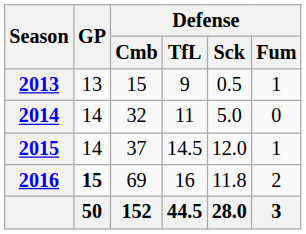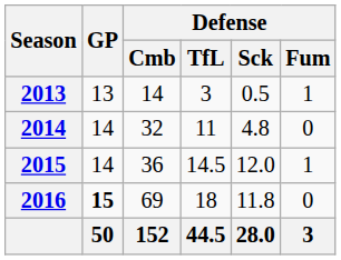 <table class="wikitable" style="text-align:center;">
 <tr>
 <th rowspan="2">Season</th>
 <th rowspan="2">GP</th>
 <th colspan="4">Defense</th>
 </tr>
 <tr>
 <th>Cmb</th>
 <th>TfL</th>
 <th>Sck</th>
 <th>Fum</th>
 </tr>
 <tr>
 <th><a href='#'>2013</a></th>
 <td>13</td>
-<td>15</td>
-<td>9</td>
+<td>14</td>
+<td>3</td>
 <td>0.5</td>
 <td>1</td>
 </tr>
 <tr>
 <th><a href='#'>2014</a></th>
 <td>14</td>
 <td>32</td>
 <td>11</td>
-<td>5.0</td>
+<td>4.8</td>
 <td>0</td>
 </tr>
 <tr>
 <th><a href='#'>2015</a></th>
 <td>14</td>
-<td>37</td>
+<td>36</td>
 <td>14.5</td>
 <td>12.0</td>
 <td>1</td>
 </tr>
 <tr>
 <th><a href='#'>2016</a></th>
 <td><strong>15</strong></td>
 <td>69</td>
-<td>16</td>
+<td>18</td>
 <td>11.8</td>
-<td>2</td>
+<td>0</td>
 </tr>
 <tr>
 <th></th>
 <th>50</th>
 <th>152</th>
 <th>44.5</th>
 <th>28.0</th>
 <th>3</th>
 </tr>
 </table>
